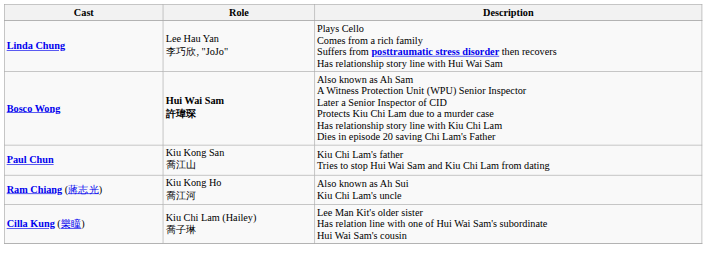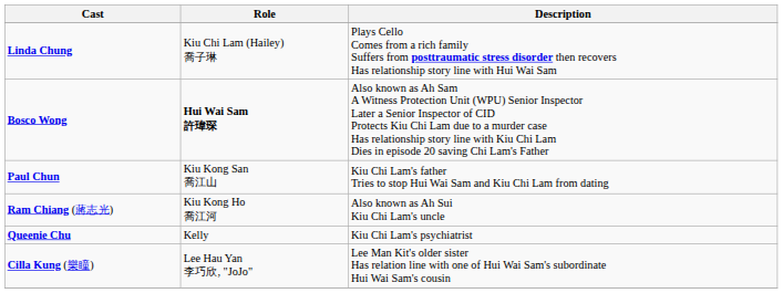 <table class="wikitable" width="55%">
 <tr>
 <th>Cast</th>
 <th>Role</th>
 <th>Description</th>
 </tr>
 <tr>
 </tr>
 <tr>
 <td><strong><a href='#'>Linda Chung</a></strong></td>
-<td>Lee Hau Yan<br>李巧欣, "JoJo"</td>
+<td>Kiu Chi Lam (Hailey)<br>喬子琳</td>
 <td>Plays Cello<br>Comes from a rich family<br>Suffers from <strong><a href='#'>posttraumatic stress disorder</a></strong> then recovers<br>Has relationship story line with Hui Wai Sam</td>
 </tr>
 <tr>
 <td><strong><a href='#'>Bosco Wong</a></strong></td>
 <td><strong>Hui Wai Sam<br>許瑋琛</strong></td>
 <td>Also known as Ah Sam <br>A Witness Protection Unit (WPU) Senior Inspector<br>Later a Senior Inspector of CID  <br>Protects Kiu Chi Lam due to a murder case<br>Has relationship story line with Kiu Chi Lam<br>Dies in episode 20 saving Chi Lam's Father</td>
 </tr>
 <tr>
 <td><strong><a href='#'>Paul Chun</a></strong></td>
 <td>Kiu Kong San<br>喬江山</td>
 <td>Kiu Chi Lam's father<br>Tries to stop Hui Wai Sam and Kiu Chi Lam from dating<br></td>
 </tr>
 <tr>
 <td><strong><a href='#'>Ram Chiang</a></strong> (<a href='#'>蔣志光</a>)</td>
 <td>Kiu Kong Ho<br>喬江河</td>
 <td>Also known as Ah Sui<br>Kiu Chi Lam's uncle</td>
 </tr>
 <tr>
+<td><strong><a href='#'>Queenie Chu</a></strong></td>
+<td>Kelly</td>
+<td>Kiu Chi Lam's psychiatrist</td>
+</tr>
+<tr>
 <td><strong><a href='#'>Cilla Kung</a></strong> (<a href='#'>樂瞳</a>)</td>
-<td>Kiu Chi Lam (Hailey)<br>喬子琳</td>
+<td>Lee Hau Yan<br>李巧欣, "JoJo"</td>
 <td>Lee Man Kit's older sister<br>Has relation line with one of Hui Wai Sam's subordinate<br>Hui Wai Sam's cousin</td>
 </tr>
 <tr>
 </tr>
 </table>
